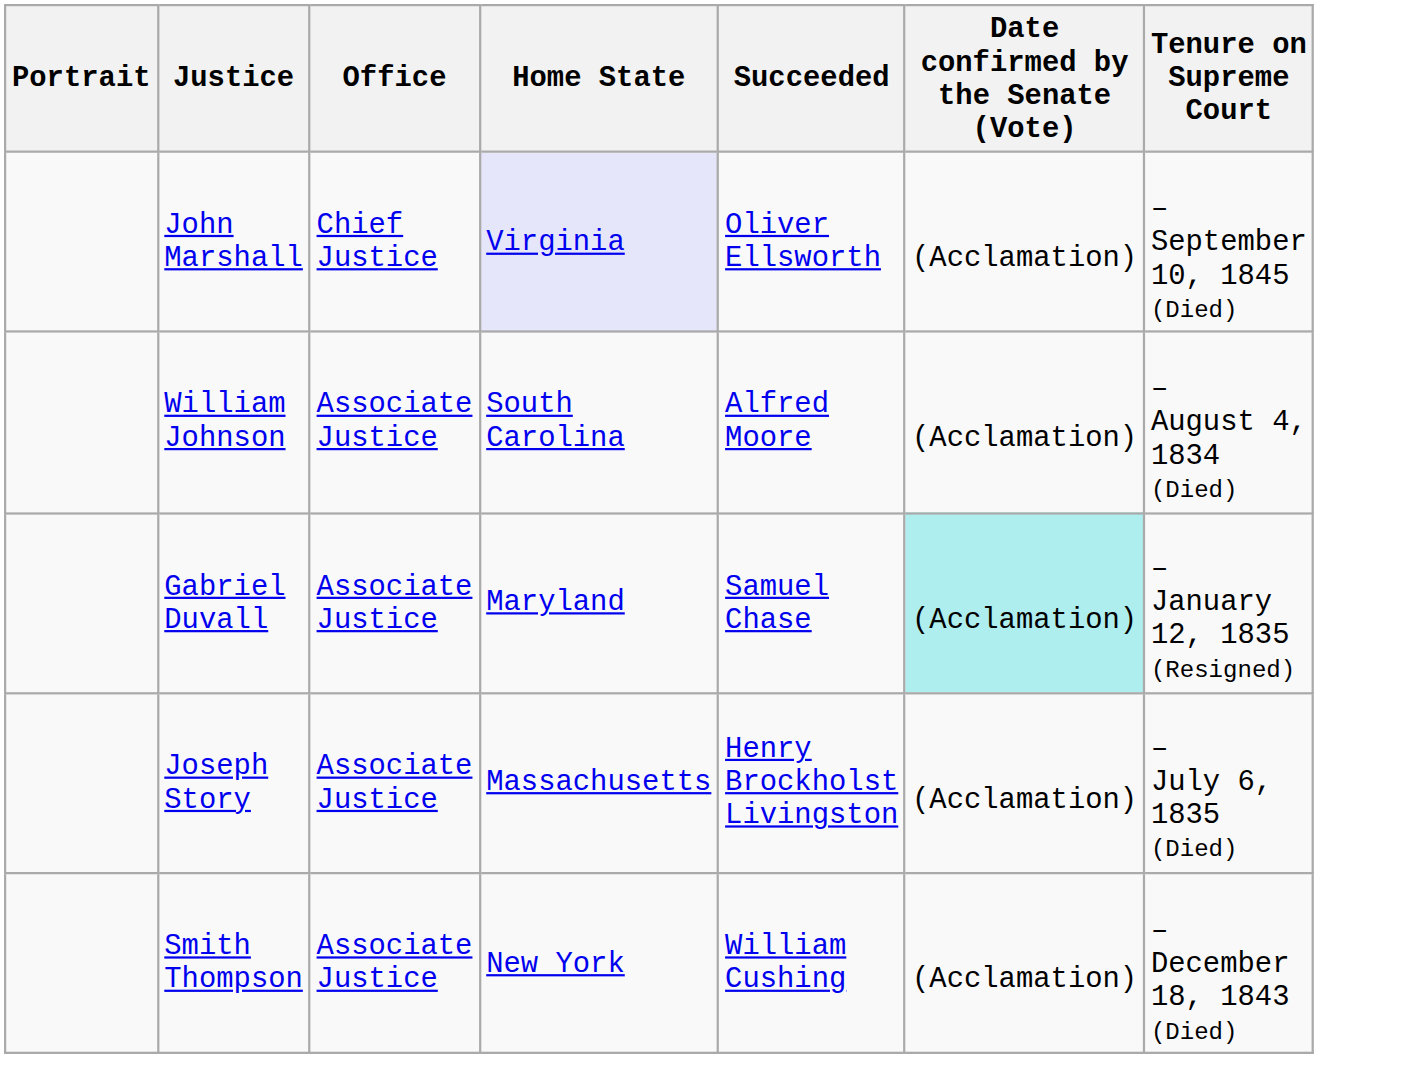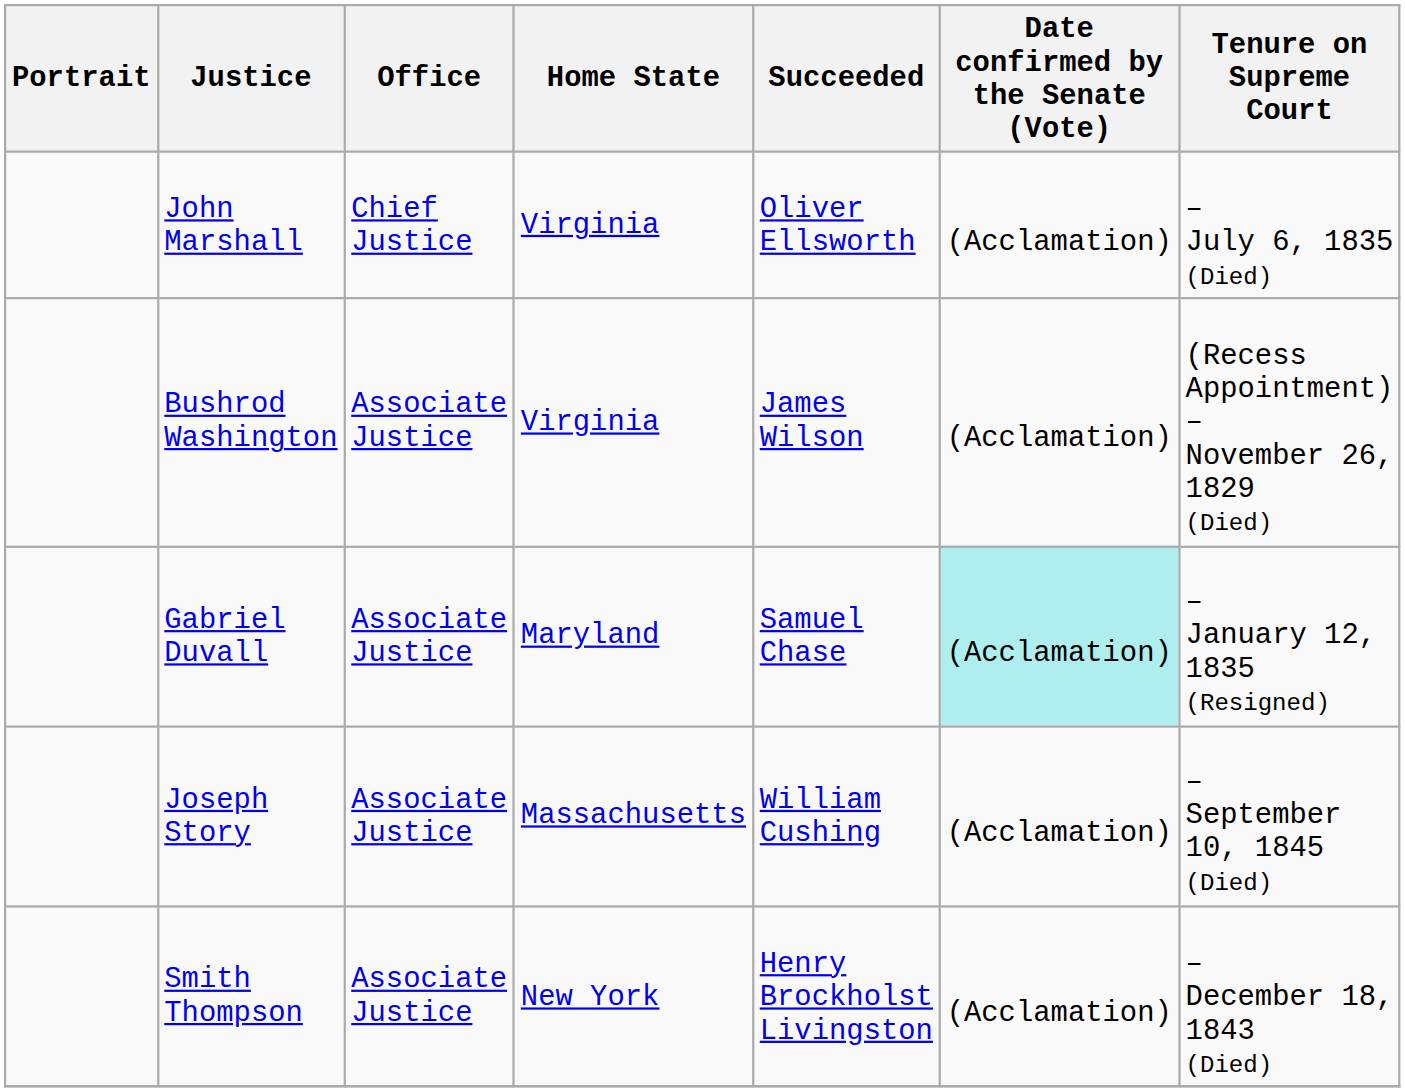 <table class="wikitable sortable">
 <tr>
 <th scope="col" style="width: 10px;">Portrait</th>
 <th scope="col" style="width: 10px;">Justice</th>
 <th scope="col" style="width: 10px;">Office</th>
 <th scope="col" style="width: 10px;">Home State</th>
 <th scope="col" style="width: 10px;">Succeeded</th>
 <th scope="col" style="width: 10px;">Date confirmed by the Senate<br>(Vote)</th>
 <th scope="col" style="width: 10px;">Tenure on Supreme Court</th>
 </tr>
 <tr>
 <td></td>
 <td><a href='#'>John Marshall</a></td>
 <td><a href='#'>Chief Justice</a></td>
-<td style="background: lavender;"><a href='#'>Virginia</a></td>
+<td><a href='#'>Virginia</a></td>
 <td><a href='#'>Oliver Ellsworth</a></td>
 <td><br>(Acclamation)</td>
-<td><br>–<br>September 10, 1845<br><small>(Died)</small></td>
+<td><br>–<br>July 6, 1835<br><small>(Died)</small></td>
 </tr>
 <tr>
 <td></td>
-<td><a href='#'>William Johnson</a></td>
+<td><a href='#'>Bushrod Washington</a></td>
 <td><a href='#'>Associate Justice</a></td>
-<td><a href='#'>South Carolina</a></td>
-<td><a href='#'>Alfred Moore</a></td>
+<td><a href='#'>Virginia</a></td>
+<td><a href='#'>James Wilson</a></td>
 <td><br>(Acclamation)</td>
-<td><br>–<br>August 4, 1834<br><small>(Died)</small></td>
+<td><br>(Recess Appointment)<br>–<br>November 26, 1829<br><small>(Died)</small></td>
 </tr>
 <tr>
 <td></td>
 <td><a href='#'>Gabriel Duvall</a><br></td>
 <td><a href='#'>Associate Justice</a></td>
 <td><a href='#'>Maryland</a></td>
 <td><a href='#'>Samuel Chase</a></td>
 <td style="background: paleturquoise;"><br>(Acclamation)</td>
 <td><br>–<br>January 12, 1835<br><small>(Resigned)</small></td>
 </tr>
 <tr>
 <td></td>
 <td><a href='#'>Joseph Story</a><br></td>
 <td><a href='#'>Associate Justice</a></td>
 <td><a href='#'>Massachusetts</a></td>
-<td><a href='#'>Henry Brockholst Livingston</a></td>
+<td><a href='#'>William Cushing</a></td>
 <td><br>(Acclamation)</td>
-<td><br>–<br>July 6, 1835<br><small>(Died)</small></td>
+<td><br>–<br>September 10, 1845<br><small>(Died)</small></td>
 </tr>
 <tr>
 <td></td>
 <td><a href='#'>Smith Thompson</a></td>
 <td><a href='#'>Associate Justice</a></td>
 <td><a href='#'>New York</a></td>
-<td><a href='#'>William Cushing</a></td>
+<td><a href='#'>Henry Brockholst Livingston</a></td>
 <td><br>(Acclamation)</td>
 <td><br>–<br>December 18, 1843<br><small>(Died)</small></td>
 </tr>
 <tr>
 </tr>
 </table>
